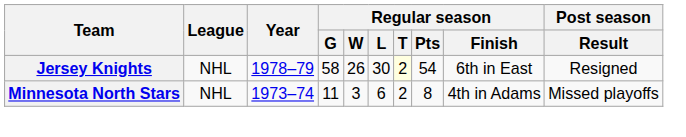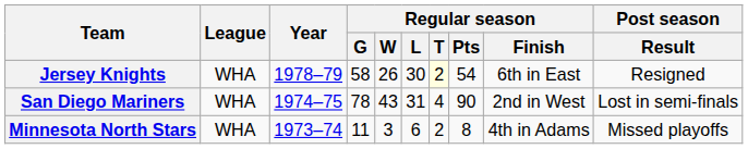 <table class="wikitable" style="font-size: 95%; text-align:center;">
 <tr>
 <th rowspan="2">Team</th>
 <th ! rowspan="2">League</th>
 <th rowspan="2">Year</th>
 <th colspan="6">Regular season</th>
 <th colspan="1">Post season</th>
 </tr>
 <tr>
 <th>G</th>
 <th>W</th>
 <th>L</th>
 <th>T</th>
 <th>Pts</th>
 <th>Finish</th>
 <th>Result</th>
 </tr>
 <tr>
 <th><a href='#'>Jersey Knights</a></th>
-<td>NHL</td>
+<td>WHA</td>
 <td><a href='#'>1978–79</a></td>
 <td>58</td>
 <td>26</td>
 <td>30</td>
 <td style="background: lightyellow;">2</td>
 <td>54</td>
 <td>6th in East</td>
 <td>Resigned</td>
 </tr>
 <tr>
+<th><a href='#'>San Diego Mariners</a></th>
+<td>WHA</td>
+<td><a href='#'>1974–75</a></td>
+<td>78</td>
+<td>43</td>
+<td>31</td>
+<td>4</td>
+<td>90</td>
+<td>2nd in West</td>
+<td>Lost in semi-finals</td>
+</tr>
+<tr>
 <th><a href='#'>Minnesota North Stars</a></th>
-<td>NHL</td>
+<td>WHA</td>
 <td><a href='#'>1973–74</a></td>
 <td>11</td>
 <td>3</td>
 <td>6</td>
 <td>2</td>
 <td>8</td>
 <td>4th in Adams</td>
 <td>Missed playoffs</td>
 </tr>
 </table>
